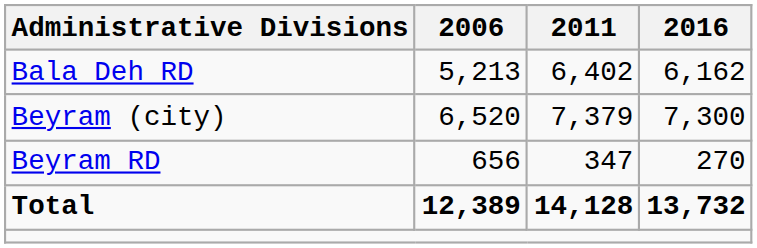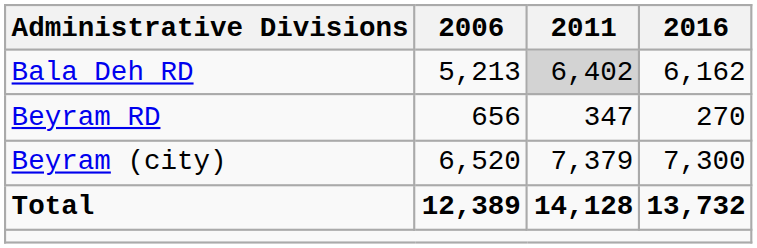 <table class="wikitable">
 <tr>
 <th>Administrative Divisions</th>
 <th>2006</th>
 <th>2011</th>
 <th>2016</th>
 </tr>
 <tr>
 <td><a href='#'>Bala Deh RD</a></td>
 <td style="text-align: right;">5,213</td>
-<td style="text-align: right;">6,402</td>
+<td style="background: lightgrey; text-align: right;">6,402</td>
 <td style="text-align: right;">6,162</td>
+</tr>
+<tr>
+<td><a href='#'>Beyram RD</a></td>
+<td style="text-align: right;">656</td>
+<td style="text-align: right;">347</td>
+<td style="text-align: right;">270</td>
 </tr>
 <tr>
 <td><a href='#'>Beyram</a> (city)</td>
 <td style="text-align: right;">6,520</td>
 <td style="text-align: right;">7,379</td>
 <td style="text-align: right;">7,300</td>
-</tr>
-<tr>
-<td><a href='#'>Beyram RD</a></td>
-<td style="text-align: right;">656</td>
-<td style="text-align: right;">347</td>
-<td style="text-align: right;">270</td>
 </tr>
 <tr>
 <td><strong>Total</strong></td>
 <td style="text-align: right;"><strong>12,389</strong></td>
 <td style="text-align: right;"><strong>14,128</strong></td>
 <td style="text-align: right;"><strong>13,732</strong></td>
 </tr>
 <tr>
 <td colspan=4></td>
 </tr>
 </table>
